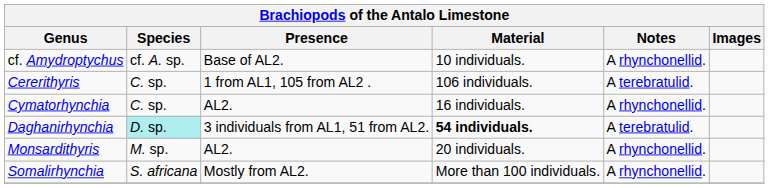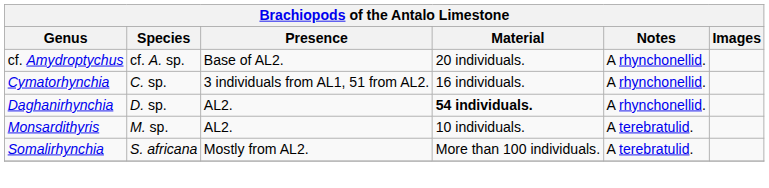 <table class="wikitable" align="center">
 <tr>
 <th colspan="6" align="center"><strong><a href='#'>Brachiopods</a> of the Antalo Limestone</strong></th>
 </tr>
 <tr>
 <th>Genus</th>
 <th>Species</th>
 <th>Presence</th>
 <th><strong>Material</strong></th>
 <th>Notes</th>
 <th>Images</th>
 </tr>
 <tr>
 <td>cf. <em><a href='#'>Amydroptychus</a></em></td>
 <td>cf. <em>A.</em> sp.</td>
 <td>Base of AL2.</td>
-<td>10 individuals.</td>
+<td>20 individuals.</td>
 <td>A <a href='#'>rhynchonellid</a>.</td>
-<td></td>
-</tr>
-<tr>
-<td><em><a href='#'>Cererithyris</a></em></td>
-<td><em>C.</em> sp.</td>
-<td>1 from AL1, 105 from AL2 .</td>
-<td>106 individuals.</td>
-<td>A <a href='#'>terebratulid</a>.</td>
 <td></td>
 </tr>
 <tr>
 <td><em><a href='#'>Cymatorhynchia</a></em></td>
 <td><em>C.</em> sp.</td>
-<td>AL2.</td>
+<td>3 individuals from AL1, 51 from AL2.</td>
 <td>16 individuals.</td>
 <td>A <a href='#'>rhynchonellid</a>.</td>
 <td></td>
 </tr>
 <tr>
 <td><em><a href='#'>Daghanirhynchia</a></em></td>
-<td style="background: paleturquoise;"><em>D.</em> sp.</td>
-<td>3 individuals from AL1, 51 from AL2.</td>
+<td><em>D.</em> sp.</td>
+<td>AL2.</td>
 <td><strong>54 individuals.</strong></td>
-<td>A <a href='#'>terebratulid</a>.</td>
+<td>A <a href='#'>rhynchonellid</a>.</td>
 <td></td>
 </tr>
 <tr>
 <td><em><a href='#'>Monsardithyris</a></em></td>
 <td><em>M.</em> sp.</td>
 <td>AL2.</td>
-<td>20 individuals.</td>
-<td>A <a href='#'>rhynchonellid</a>.</td>
+<td>10 individuals.</td>
+<td>A <a href='#'>terebratulid</a>.</td>
 <td></td>
 </tr>
 <tr>
 <td><em><a href='#'>Somalirhynchia</a></em></td>
 <td><em>S. africana</em></td>
 <td>Mostly from AL2.</td>
 <td>More than 100 individuals.</td>
-<td>A <a href='#'>rhynchonellid</a>.</td>
+<td>A <a href='#'>terebratulid</a>.</td>
 <td></td>
 </tr>
 <tr>
 </tr>
 </table>
